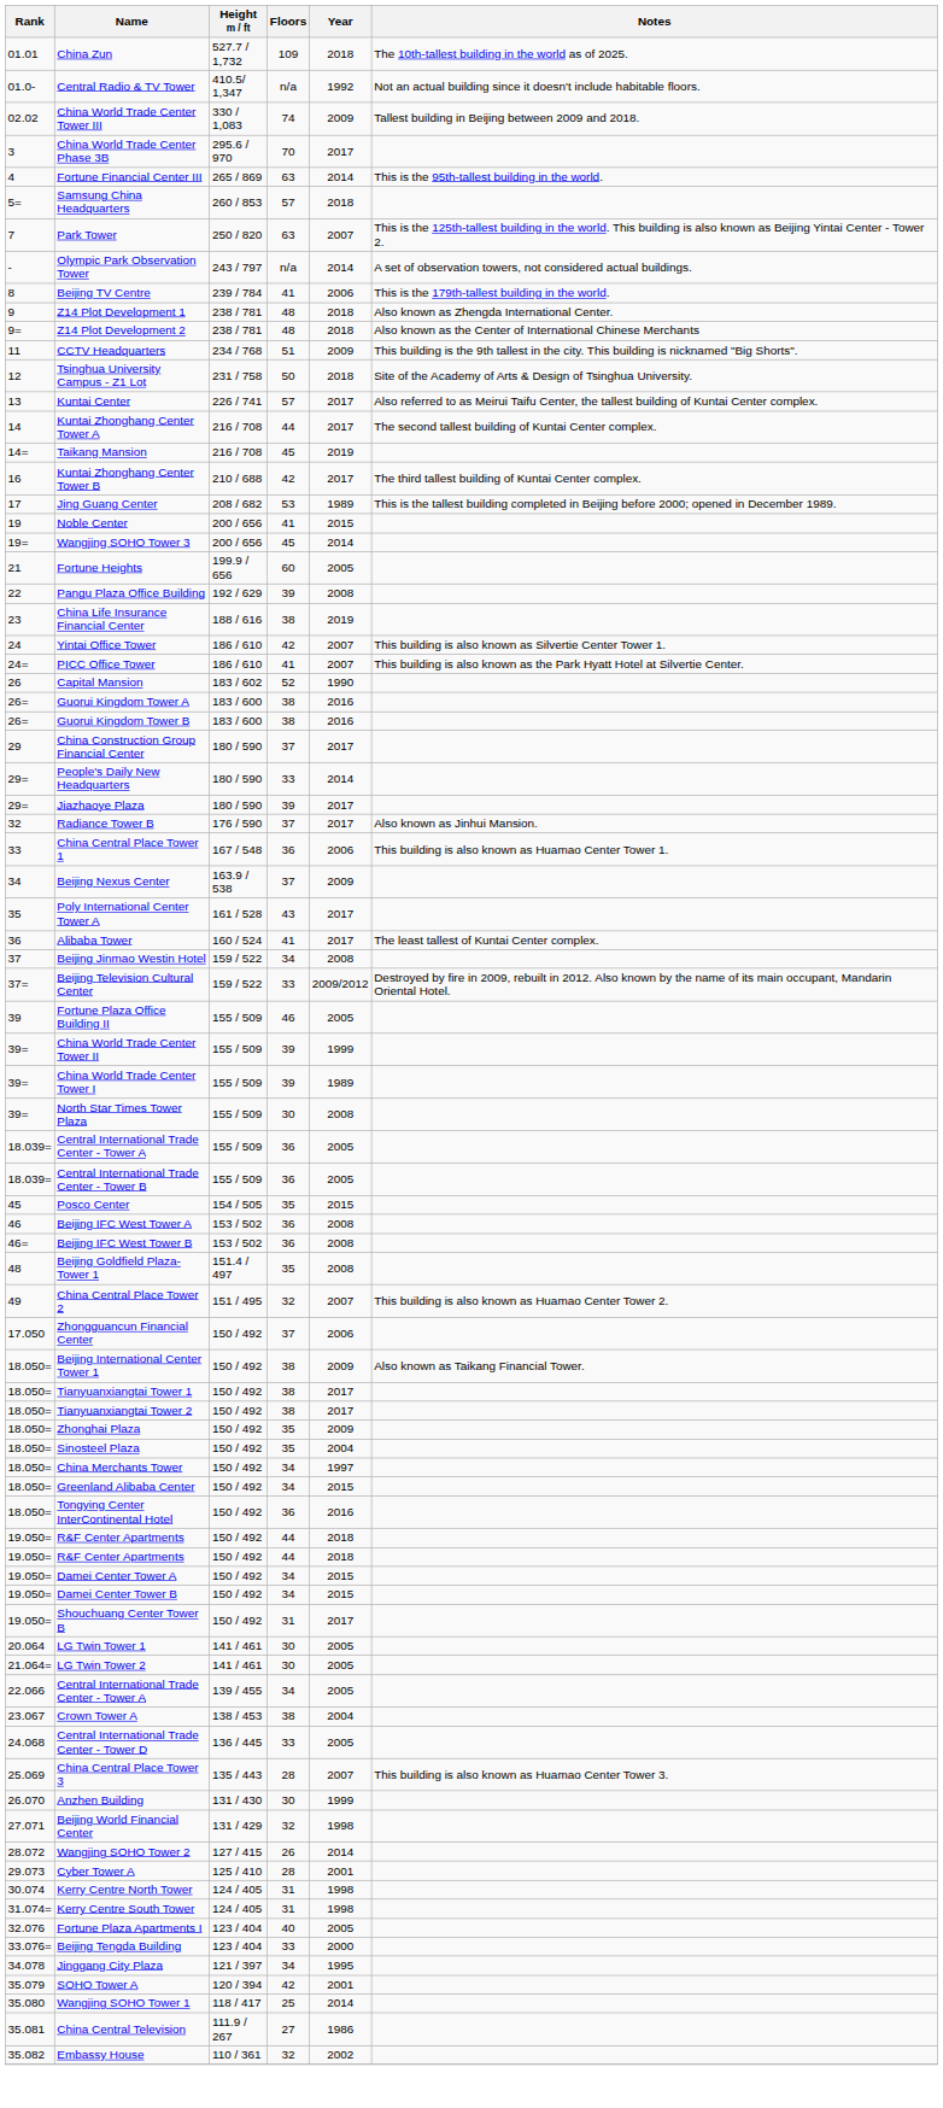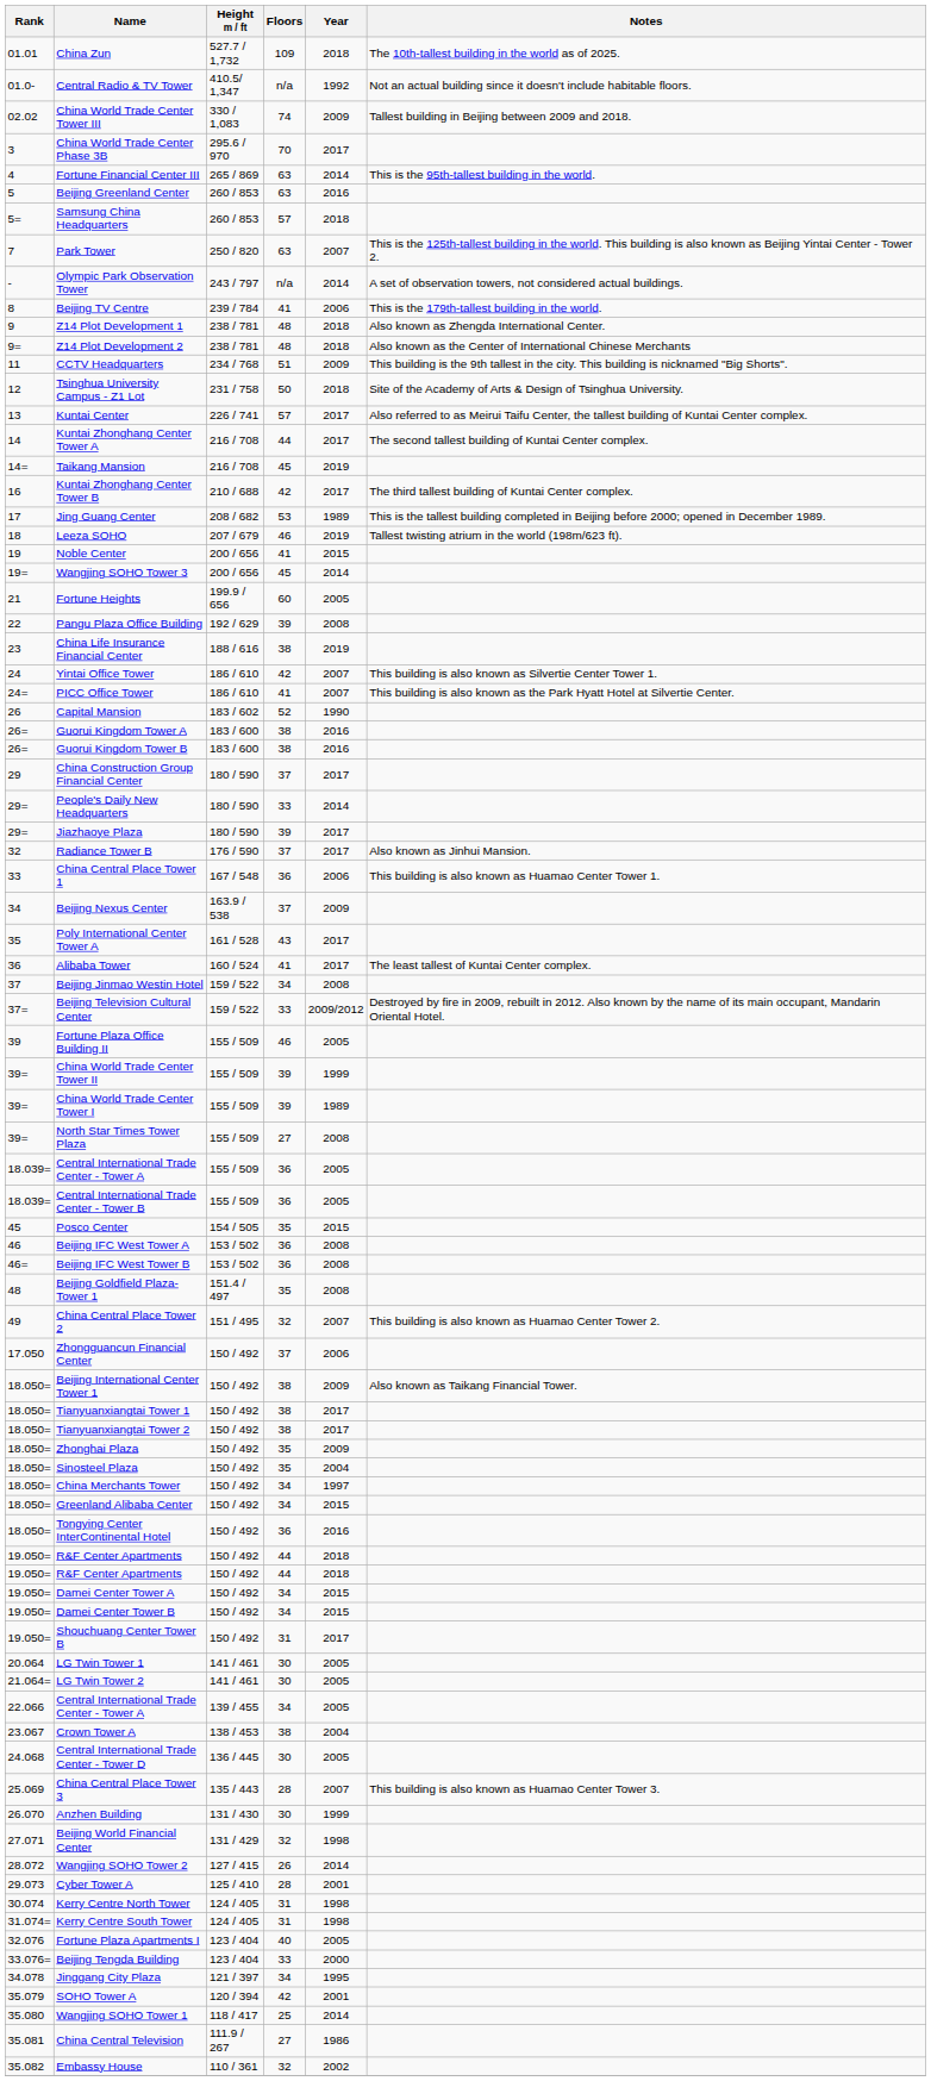 <table class="wikitable sortable">
 <tr>
 <th>Rank</th>
 <th width="200px">Name</th>
 <th width="70px">Height<br><small>m / ft</small></th>
 <th width="30px">Floors</th>
 <th>Year</th>
 <th class="unsortable">Notes</th>
 </tr>
 <tr>
 <td><span>01.0</span>1</td>
 <td><a href='#'>China Zun</a></td>
 <td>527.7 / 1,732</td>
 <td align="center">109</td>
 <td align="center">2018</td>
 <td>The <a href='#'>10th-tallest building in the world</a> as of 2025.</td>
 </tr>
 <tr>
 <td><span>01.0</span>-</td>
 <td><a href='#'>Central Radio & TV Tower</a></td>
 <td>410.5/ 1,347</td>
 <td align="center">n/a</td>
 <td align="center">1992</td>
 <td>Not an actual building since it doesn't include habitable floors.</td>
 </tr>
 <tr>
 <td><span>02.0</span>2</td>
 <td><a href='#'>China World Trade Center Tower III</a></td>
 <td>330 / 1,083</td>
 <td align="center">74</td>
 <td align="center">2009</td>
 <td>Tallest building in Beijing between 2009 and 2018.</td>
 </tr>
 <tr>
 <td>3</td>
 <td><a href='#'>China World Trade Center Phase 3B</a></td>
 <td>295.6 / 970</td>
 <td align="center">70</td>
 <td align="center">2017</td>
 <td></td>
 </tr>
 <tr>
 <td>4</td>
 <td><a href='#'>Fortune Financial Center III</a></td>
 <td>265 / 869</td>
 <td align="center">63</td>
 <td align="center">2014</td>
 <td>This is the <a href='#'>95th-tallest building in the world</a>.</td>
+</tr>
+<tr>
+<td>5</td>
+<td><a href='#'>Beijing Greenland Center</a></td>
+<td>260 / 853</td>
+<td align="center">63</td>
+<td align="center">2016</td>
+<td></td>
 </tr>
 <tr>
 <td>5=</td>
 <td><a href='#'>Samsung China Headquarters</a></td>
 <td>260 / 853</td>
 <td align="center">57</td>
 <td align="center">2018</td>
 <td></td>
 </tr>
 <tr>
 <td>7</td>
 <td><a href='#'>Park Tower</a></td>
 <td>250 / 820</td>
 <td align="center">63</td>
 <td align="center">2007</td>
 <td>This is the <a href='#'>125th-tallest building in the world</a>. This building is also known as Beijing Yintai Center - Tower 2.</td>
 </tr>
 <tr>
 <td>-</td>
 <td><a href='#'>Olympic Park Observation Tower</a></td>
 <td>243 / 797</td>
 <td align="center">n/a</td>
 <td align="center">2014</td>
 <td>A set of observation towers, not considered actual buildings.</td>
 </tr>
 <tr>
 <td>8</td>
 <td><a href='#'>Beijing TV Centre</a></td>
 <td>239 / 784</td>
 <td align="center">41</td>
 <td align="center">2006</td>
 <td>This is the <a href='#'>179th-tallest building in the world</a>.</td>
 </tr>
 <tr>
 <td>9</td>
 <td><a href='#'>Z14 Plot Development 1</a></td>
 <td>238 / 781</td>
 <td align="center">48</td>
 <td align="center">2018</td>
 <td>Also known as Zhengda International Center.</td>
 </tr>
 <tr>
 <td>9=</td>
 <td><a href='#'>Z14 Plot Development 2</a></td>
 <td>238 / 781</td>
 <td align="center">48</td>
 <td align="center">2018</td>
 <td>Also known as the Center of International Chinese Merchants </td>
 </tr>
 <tr>
 <td>11</td>
 <td><a href='#'>CCTV Headquarters</a></td>
 <td>234 / 768</td>
 <td align="center">51</td>
 <td align="center">2009</td>
 <td>This building is the 9th tallest in the city. This building is nicknamed "Big Shorts".</td>
 </tr>
 <tr>
 <td>12</td>
 <td><a href='#'>Tsinghua University Campus - Z1 Lot</a></td>
 <td>231 / 758</td>
 <td align="center">50</td>
 <td align="center">2018</td>
 <td>Site of the Academy of Arts & Design of Tsinghua University.</td>
 </tr>
 <tr>
 <td>13</td>
 <td><a href='#'>Kuntai Center</a></td>
 <td>226 / 741</td>
 <td align="center">57</td>
 <td align="center">2017</td>
 <td>Also referred to as Meirui Taifu Center, the tallest building of Kuntai Center complex.</td>
 </tr>
 <tr>
 <td>14</td>
 <td><a href='#'>Kuntai Zhonghang Center Tower A</a></td>
 <td>216 / 708</td>
 <td align="center">44</td>
 <td align="center">2017</td>
 <td>The second tallest building of Kuntai Center complex.</td>
 </tr>
 <tr>
 <td>14=</td>
 <td><a href='#'>Taikang Mansion</a></td>
 <td>216 / 708</td>
 <td align="center">45</td>
 <td align="center">2019</td>
 <td></td>
 </tr>
 <tr>
 <td>16</td>
 <td><a href='#'>Kuntai Zhonghang Center Tower B</a></td>
 <td>210 / 688</td>
 <td align="center">42</td>
 <td align="center">2017</td>
 <td>The third tallest building of Kuntai Center complex.</td>
 </tr>
 <tr>
 <td>17</td>
 <td><a href='#'>Jing Guang Center</a></td>
 <td>208 / 682</td>
 <td align="center">53</td>
 <td align="center">1989</td>
 <td>This is the tallest building completed in Beijing before 2000; opened in December 1989.</td>
+</tr>
+<tr>
+<td>18</td>
+<td><a href='#'>Leeza SOHO</a></td>
+<td>207 / 679</td>
+<td align="center">46</td>
+<td align="center">2019</td>
+<td>Tallest twisting atrium in the world (198m/623 ft).</td>
 </tr>
 <tr>
 <td>19</td>
 <td><a href='#'>Noble Center</a></td>
 <td>200 / 656</td>
 <td align="center">41</td>
 <td align="center">2015</td>
 <td></td>
 </tr>
 <tr>
 <td>19=</td>
 <td><a href='#'>Wangjing SOHO Tower 3</a></td>
 <td>200 / 656</td>
 <td align="center">45</td>
 <td align="center">2014</td>
 <td></td>
 </tr>
 <tr>
 <td>21</td>
 <td><a href='#'>Fortune Heights</a></td>
 <td>199.9 / 656</td>
 <td align="center">60</td>
 <td align="center">2005</td>
 <td></td>
 </tr>
 <tr>
 <td>22</td>
 <td><a href='#'>Pangu Plaza Office Building</a></td>
 <td>192 / 629</td>
 <td align="center">39</td>
 <td align="center">2008</td>
 <td></td>
 </tr>
 <tr>
 <td>23</td>
 <td><a href='#'>China Life Insurance Financial Center</a></td>
 <td>188 / 616</td>
 <td align="center">38</td>
 <td align="center">2019</td>
 <td></td>
 </tr>
 <tr>
 <td>24</td>
 <td><a href='#'>Yintai Office Tower</a></td>
 <td>186 / 610</td>
 <td align="center">42</td>
 <td align="center">2007</td>
 <td>This building is also known as Silvertie Center Tower 1.</td>
 </tr>
 <tr>
 <td>24=</td>
 <td><a href='#'>PICC Office Tower</a></td>
 <td>186 / 610</td>
 <td align="center">41</td>
 <td align="center">2007</td>
 <td>This building is also known as the Park Hyatt Hotel at Silvertie Center.</td>
 </tr>
 <tr>
 <td>26</td>
 <td><a href='#'>Capital Mansion</a></td>
 <td>183 / 602</td>
 <td align="center">52</td>
 <td align="center">1990</td>
 <td></td>
 </tr>
 <tr>
 <td>26=</td>
 <td><a href='#'>Guorui Kingdom Tower A</a></td>
 <td>183 / 600</td>
 <td align="center">38</td>
 <td align="center">2016</td>
 <td></td>
 </tr>
 <tr>
 <td>26=</td>
 <td><a href='#'>Guorui Kingdom Tower B</a></td>
 <td>183 / 600</td>
 <td align="center">38</td>
 <td align="center">2016</td>
 <td></td>
 </tr>
 <tr>
 <td>29</td>
 <td><a href='#'>China Construction Group Financial Center</a></td>
 <td>180 / 590</td>
 <td align="center">37</td>
 <td align="center">2017</td>
 <td></td>
 </tr>
 <tr>
 <td>29=</td>
 <td><a href='#'>People's Daily New Headquarters</a></td>
 <td>180 / 590</td>
 <td align="center">33</td>
 <td align="center">2014</td>
 <td></td>
 </tr>
 <tr>
 <td>29=</td>
 <td><a href='#'>Jiazhaoye Plaza</a></td>
 <td>180 / 590</td>
 <td align="center">39</td>
 <td align="center">2017</td>
 <td></td>
 </tr>
 <tr>
 <td>32</td>
 <td><a href='#'>Radiance Tower B</a></td>
 <td>176 / 590</td>
 <td align="center">37</td>
 <td align="center">2017</td>
 <td>Also known as Jinhui Mansion.</td>
 </tr>
 <tr>
 <td>33</td>
 <td><a href='#'>China Central Place Tower 1</a></td>
 <td>167 / 548</td>
 <td align="center">36</td>
 <td align="center">2006</td>
 <td>This building is also known as Huamao Center Tower 1.</td>
 </tr>
 <tr>
 <td>34</td>
 <td><a href='#'>Beijing Nexus Center</a></td>
 <td>163.9 / 538</td>
 <td align="center">37</td>
 <td align="center">2009</td>
 <td></td>
 </tr>
 <tr>
 <td>35</td>
 <td><a href='#'>Poly International Center Tower A</a></td>
 <td>161 / 528</td>
 <td align="center">43</td>
 <td align="center">2017</td>
 <td></td>
 </tr>
 <tr>
 <td>36</td>
 <td><a href='#'>Alibaba Tower</a></td>
 <td>160 / 524</td>
 <td align="center">41</td>
 <td align="center">2017</td>
 <td>The least tallest of Kuntai Center complex.</td>
 </tr>
 <tr>
 <td>37</td>
 <td><a href='#'>Beijing Jinmao Westin Hotel</a></td>
 <td>159 / 522</td>
 <td align="center">34</td>
 <td align="center">2008</td>
 <td></td>
 </tr>
 <tr>
 <td>37=</td>
 <td><a href='#'>Beijing Television Cultural Center</a></td>
 <td>159 / 522</td>
 <td align="center">33</td>
 <td align="center">2009/2012</td>
 <td>Destroyed by fire in 2009, rebuilt in 2012. Also known by the name of its main occupant, Mandarin Oriental Hotel.</td>
 </tr>
 <tr>
 <td>39</td>
 <td><a href='#'>Fortune Plaza Office Building II</a></td>
 <td>155 / 509</td>
 <td align="center">46</td>
 <td align="center">2005</td>
 <td></td>
 </tr>
 <tr>
 <td>39=</td>
 <td><a href='#'>China World Trade Center Tower II</a></td>
 <td>155 / 509</td>
 <td align="center">39</td>
 <td align="center">1999</td>
 <td></td>
 </tr>
 <tr>
 <td>39=</td>
 <td><a href='#'>China World Trade Center Tower I</a></td>
 <td>155 / 509</td>
 <td align="center">39</td>
 <td align="center">1989</td>
 <td></td>
 </tr>
 <tr>
 <td>39=</td>
 <td><a href='#'>North Star Times Tower Plaza</a></td>
 <td>155 / 509</td>
-<td align="center">30</td>
+<td align="center">27</td>
 <td align="center">2008</td>
 <td></td>
 </tr>
 <tr>
 <td><span>18.0</span>39=</td>
 <td><a href='#'>Central International Trade Center - Tower A</a></td>
 <td>155 / 509</td>
 <td align="center">36</td>
 <td align="center">2005</td>
 <td></td>
 </tr>
 <tr>
 <td><span>18.0</span>39=</td>
 <td><a href='#'>Central International Trade Center - Tower B</a></td>
 <td>155 / 509</td>
 <td align="center">36</td>
 <td align="center">2005</td>
 <td></td>
 </tr>
 <tr>
 <td>45</td>
 <td><a href='#'>Posco Center</a></td>
 <td>154 / 505</td>
 <td align="center">35</td>
 <td align="center">2015</td>
 <td></td>
 </tr>
 <tr>
 <td>46</td>
 <td><a href='#'>Beijing IFC West Tower A</a></td>
 <td>153 / 502</td>
 <td align="center">36</td>
 <td align="center">2008</td>
 <td></td>
 </tr>
 <tr>
 <td>46=</td>
 <td><a href='#'>Beijing IFC West Tower B</a></td>
 <td>153 / 502</td>
 <td align="center">36</td>
 <td align="center">2008</td>
 <td></td>
 </tr>
 <tr>
 <td>48</td>
 <td><a href='#'>Beijing Goldfield Plaza-Tower 1</a></td>
 <td>151.4 / 497</td>
 <td align="center">35</td>
 <td align="center">2008</td>
 <td></td>
 </tr>
 <tr>
 <td>49</td>
 <td><a href='#'>China Central Place Tower 2</a></td>
 <td>151 / 495</td>
 <td align="center">32</td>
 <td align="center">2007</td>
 <td>This building is also known as Huamao Center Tower 2.</td>
 </tr>
 <tr>
 <td><span>17.0</span>50</td>
 <td><a href='#'>Zhongguancun Financial Center</a></td>
 <td>150 / 492</td>
 <td align="center">37</td>
 <td align="center">2006</td>
 <td></td>
 </tr>
 <tr>
 <td><span>18.0</span>50=</td>
 <td><a href='#'>Beijing International Center Tower 1</a></td>
 <td>150 / 492</td>
 <td align="center">38</td>
 <td align="center">2009</td>
 <td>Also known as Taikang Financial Tower.</td>
 </tr>
 <tr>
 <td><span>18.0</span>50=</td>
 <td><a href='#'>Tianyuanxiangtai Tower 1</a></td>
 <td>150 / 492</td>
 <td align="center">38</td>
 <td align="center">2017</td>
 <td></td>
 </tr>
 <tr>
 <td><span>18.0</span>50=</td>
 <td><a href='#'>Tianyuanxiangtai Tower 2</a></td>
 <td>150 / 492</td>
 <td align="center">38</td>
 <td align="center">2017</td>
 <td></td>
 </tr>
 <tr>
 <td><span>18.0</span>50=</td>
 <td><a href='#'>Zhonghai Plaza</a></td>
 <td>150 / 492</td>
 <td align="center">35</td>
 <td align="center">2009</td>
 <td></td>
 </tr>
 <tr>
 <td><span>18.0</span>50=</td>
 <td><a href='#'>Sinosteel Plaza</a></td>
 <td>150 / 492</td>
 <td align="center">35</td>
 <td align="center">2004</td>
 <td></td>
 </tr>
 <tr>
 <td><span>18.0</span>50=</td>
 <td><a href='#'>China Merchants Tower</a></td>
 <td>150 / 492</td>
 <td align="center">34</td>
 <td align="center">1997</td>
 <td></td>
 </tr>
 <tr>
 <td><span>18.0</span>50=</td>
 <td><a href='#'>Greenland Alibaba Center</a></td>
 <td>150 / 492</td>
 <td align="center">34</td>
 <td align="center">2015</td>
 <td></td>
 </tr>
 <tr>
 <td><span>18.0</span>50=</td>
 <td><a href='#'>Tongying Center InterContinental Hotel</a></td>
 <td>150 / 492</td>
 <td align="center">36</td>
 <td align="center">2016</td>
 <td></td>
 </tr>
 <tr>
 <td><span>19.0</span>50=</td>
 <td><a href='#'>R&F Center Apartments</a></td>
 <td>150 / 492</td>
 <td align="center">44</td>
 <td align="center">2018</td>
 <td></td>
 </tr>
 <tr>
 <td><span>19.0</span>50=</td>
 <td><a href='#'>R&F Center Apartments</a></td>
 <td>150 / 492</td>
 <td align="center">44</td>
 <td align="center">2018</td>
 <td></td>
 </tr>
 <tr>
 <td><span>19.0</span>50=</td>
 <td><a href='#'>Damei Center Tower A</a></td>
 <td>150 / 492</td>
 <td align="center">34</td>
 <td align="center">2015</td>
 <td></td>
 </tr>
 <tr>
 <td><span>19.0</span>50=</td>
 <td><a href='#'>Damei Center Tower B</a></td>
 <td>150 / 492</td>
 <td align="center">34</td>
 <td align="center">2015</td>
 <td></td>
 </tr>
 <tr>
 <td><span>19.0</span>50=</td>
 <td><a href='#'>Shouchuang Center Tower B</a></td>
 <td>150 / 492</td>
 <td align="center">31</td>
 <td align="center">2017</td>
 <td></td>
 </tr>
 <tr>
 <td><span>20.0</span>64</td>
 <td><a href='#'>LG Twin Tower 1</a></td>
 <td>141 / 461</td>
 <td align="center">30</td>
 <td align="center">2005</td>
 <td></td>
 </tr>
 <tr>
 <td><span>21.0</span>64=</td>
 <td><a href='#'>LG Twin Tower 2</a></td>
 <td>141 / 461</td>
 <td align="center">30</td>
 <td align="center">2005</td>
 <td></td>
 </tr>
 <tr>
 <td><span>22.0</span>66</td>
 <td><a href='#'>Central International Trade Center - Tower A</a></td>
 <td>139 / 455</td>
 <td align="center">34</td>
 <td align="center">2005</td>
 <td></td>
 </tr>
 <tr>
 <td><span>23.0</span>67</td>
 <td><a href='#'>Crown Tower A</a></td>
 <td>138 / 453</td>
 <td align="center">38</td>
 <td align="center">2004</td>
 <td></td>
 </tr>
 <tr>
 <td><span>24.0</span>68</td>
 <td><a href='#'>Central International Trade Center - Tower D</a></td>
 <td>136 / 445</td>
-<td align="center">33</td>
+<td align="center">30</td>
 <td align="center">2005</td>
 <td></td>
 </tr>
 <tr>
 <td><span>25.0</span>69</td>
 <td><a href='#'>China Central Place Tower 3</a></td>
 <td>135 / 443</td>
 <td align="center">28</td>
 <td align="center">2007</td>
 <td>This building is also known as Huamao Center Tower 3.</td>
 </tr>
 <tr>
 <td><span>26.0</span>70</td>
 <td><a href='#'>Anzhen Building</a></td>
 <td>131 / 430</td>
 <td align="center">30</td>
 <td align="center">1999</td>
 <td></td>
 </tr>
 <tr>
 <td><span>27.0</span>71</td>
 <td><a href='#'>Beijing World Financial Center</a></td>
 <td>131 / 429</td>
 <td align="center">32</td>
 <td align="center">1998</td>
 <td></td>
 </tr>
 <tr>
 <td><span>28.0</span>72</td>
 <td><a href='#'>Wangjing SOHO Tower 2</a></td>
 <td>127 / 415</td>
 <td align="center">26</td>
 <td align="center">2014</td>
 <td></td>
 </tr>
 <tr>
 <td><span>29.0</span>73</td>
 <td><a href='#'>Cyber Tower A</a></td>
 <td>125 / 410</td>
 <td align="center">28</td>
 <td align="center">2001</td>
 <td></td>
 </tr>
 <tr>
 <td><span>30.0</span>74</td>
 <td><a href='#'>Kerry Centre North Tower</a></td>
 <td>124 / 405</td>
 <td align="center">31</td>
 <td align="center">1998</td>
 <td></td>
 </tr>
 <tr>
 <td><span>31.0</span>74=</td>
 <td><a href='#'>Kerry Centre South Tower</a></td>
 <td>124 / 405</td>
 <td align="center">31</td>
 <td align="center">1998</td>
 <td></td>
 </tr>
 <tr>
 <td><span>32.0</span>76</td>
 <td><a href='#'>Fortune Plaza Apartments I</a></td>
 <td>123 / 404</td>
 <td align="center">40</td>
 <td align="center">2005</td>
 <td></td>
 </tr>
 <tr>
 <td><span>33.0</span>76=</td>
 <td><a href='#'>Beijing Tengda Building</a></td>
 <td>123 / 404</td>
 <td align="center">33</td>
 <td align="center">2000</td>
 <td></td>
 </tr>
 <tr>
 <td><span>34.0</span>78</td>
 <td><a href='#'>Jinggang City Plaza</a></td>
 <td>121 / 397</td>
 <td align="center">34</td>
 <td align="center">1995</td>
 <td></td>
 </tr>
 <tr>
 <td><span>35.0</span>79</td>
 <td><a href='#'>SOHO Tower A</a></td>
 <td>120 / 394</td>
 <td align="center">42</td>
 <td align="center">2001</td>
 <td></td>
 </tr>
 <tr>
 <td><span>35.0</span>80</td>
 <td><a href='#'>Wangjing SOHO Tower 1</a></td>
 <td>118 / 417</td>
 <td align="center">25</td>
 <td align="center">2014</td>
 <td></td>
 </tr>
 <tr>
 <td><span>35.0</span>81</td>
 <td><a href='#'>China Central Television</a></td>
 <td>111.9 / 267</td>
 <td align="center">27</td>
 <td align="center">1986</td>
 <td></td>
 </tr>
 <tr>
 <td><span>35.0</span>82</td>
 <td><a href='#'>Embassy House</a></td>
 <td>110 / 361</td>
 <td align="center">32</td>
 <td align="center">2002</td>
 <td></td>
 </tr>
 <tr>
 </tr>
 </table>
